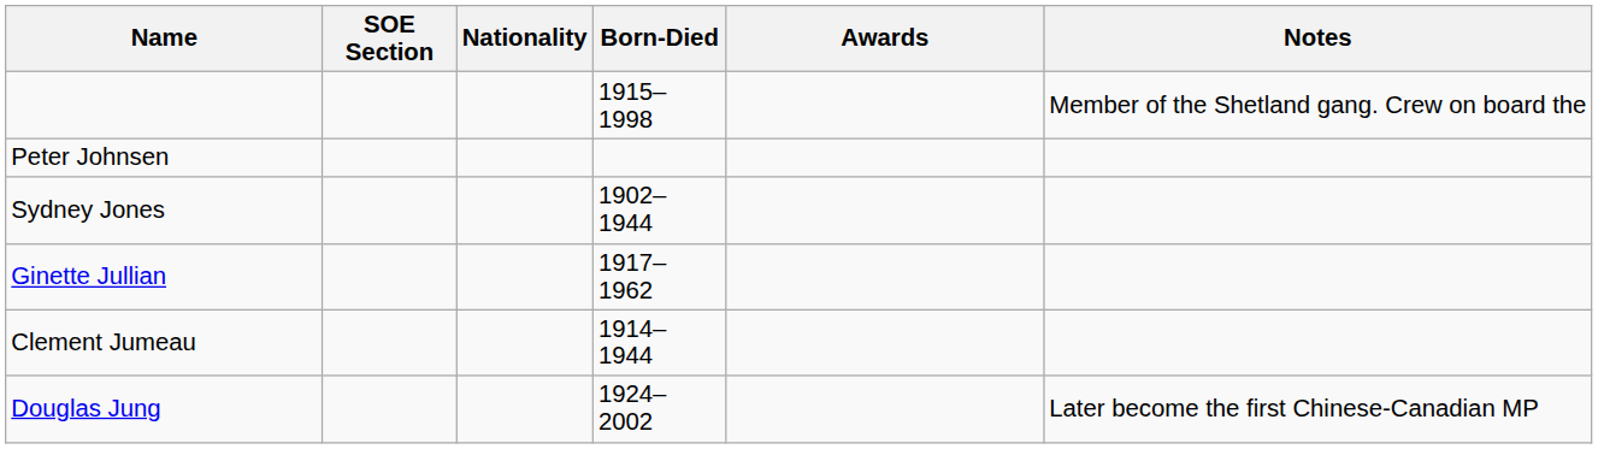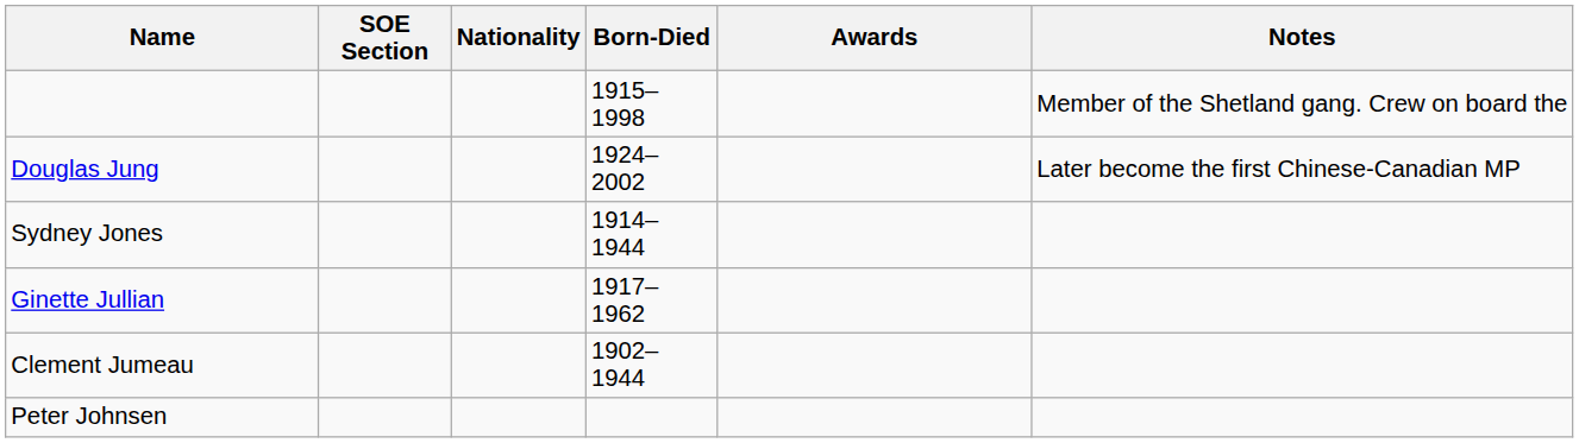 <table class="wikitable">
 <tr>
 <th width="200">Name</th>
 <th width="80">SOE Section</th>
 <th width="80">Nationality</th>
 <th width="80">Born-Died</th>
 <th width="200">Awards</th>
 <th>Notes</th>
 </tr>
 <tr>
 <td></td>
 <td></td>
 <td></td>
 <td>1915–1998</td>
 <td></td>
 <td>Member of the Shetland gang. Crew on board the </td>
 </tr>
 <tr>
-<td>Peter Johnsen</td>
+<td><a href='#'>Douglas Jung</a></td>
 <td></td>
 <td></td>
+<td>1924–2002</td>
 <td></td>
-<td></td>
-<td></td>
+<td>Later become the first Chinese-Canadian MP</td>
 </tr>
 <tr>
 <td>Sydney Jones</td>
 <td></td>
 <td></td>
-<td>1902–1944</td>
+<td>1914–1944</td>
 <td></td>
 <td></td>
 </tr>
 <tr>
 <td><a href='#'>Ginette Jullian</a></td>
 <td></td>
 <td></td>
 <td>1917–1962</td>
 <td></td>
 <td></td>
 </tr>
 <tr>
 <td>Clement Jumeau</td>
 <td></td>
 <td></td>
-<td>1914–1944</td>
+<td>1902–1944</td>
 <td></td>
 <td></td>
 </tr>
 <tr>
-<td><a href='#'>Douglas Jung</a></td>
+<td>Peter Johnsen</td>
 <td></td>
 <td></td>
-<td>1924–2002</td>
 <td></td>
-<td>Later become the first Chinese-Canadian MP</td>
+<td></td>
+<td></td>
 </tr>
 </table>
